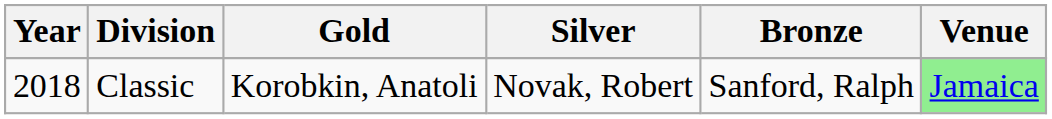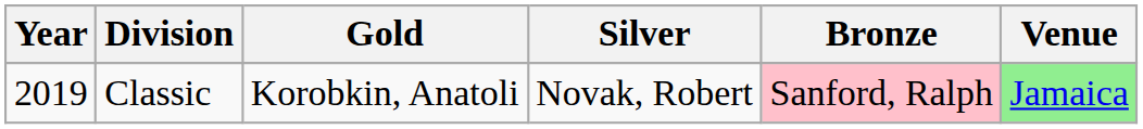 <table class="wikitable sortable" style="text-align: left;">
 <tr>
 <th>Year</th>
 <th>Division</th>
 <th> Gold</th>
 <th> Silver</th>
 <th> Bronze</th>
 <th>Venue</th>
 </tr>
 <tr>
 </tr>
 <tr>
-<td>2018</td>
+<td>2019</td>
 <td>Classic</td>
 <td> Korobkin, Anatoli</td>
 <td>Novak, Robert</td>
-<td>Sanford, Ralph</td>
+<td style="background: pink;">Sanford, Ralph</td>
 <td style="background: lightgreen;"><a href='#'>Jamaica</a></td>
 </tr>
 </table>
